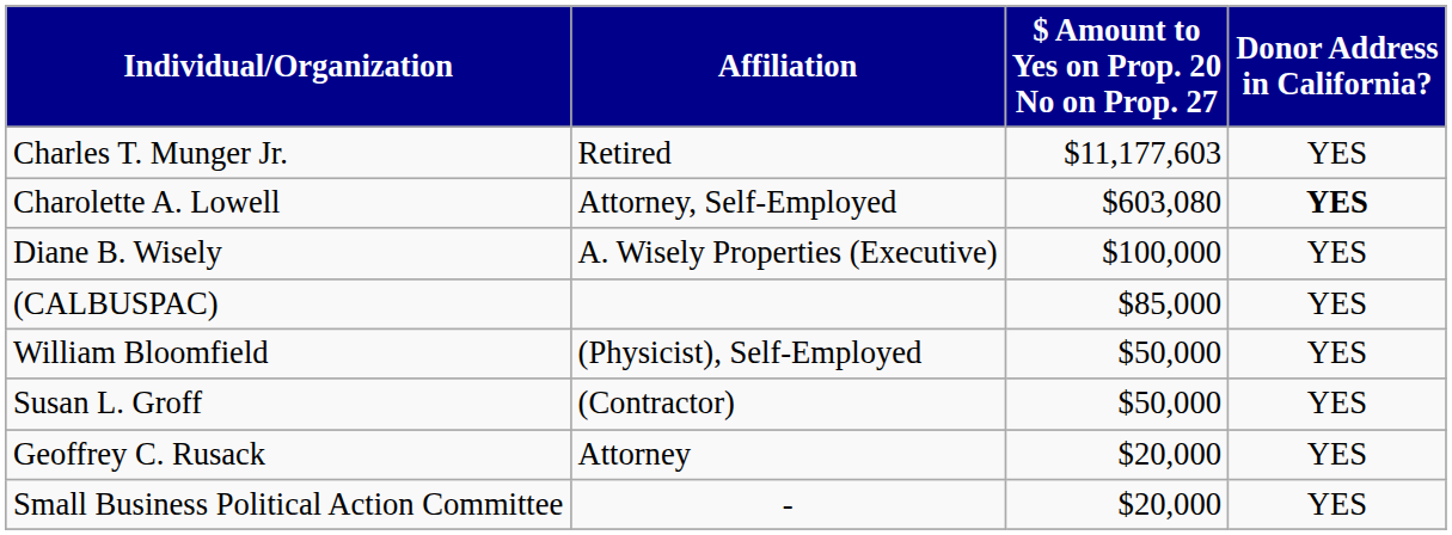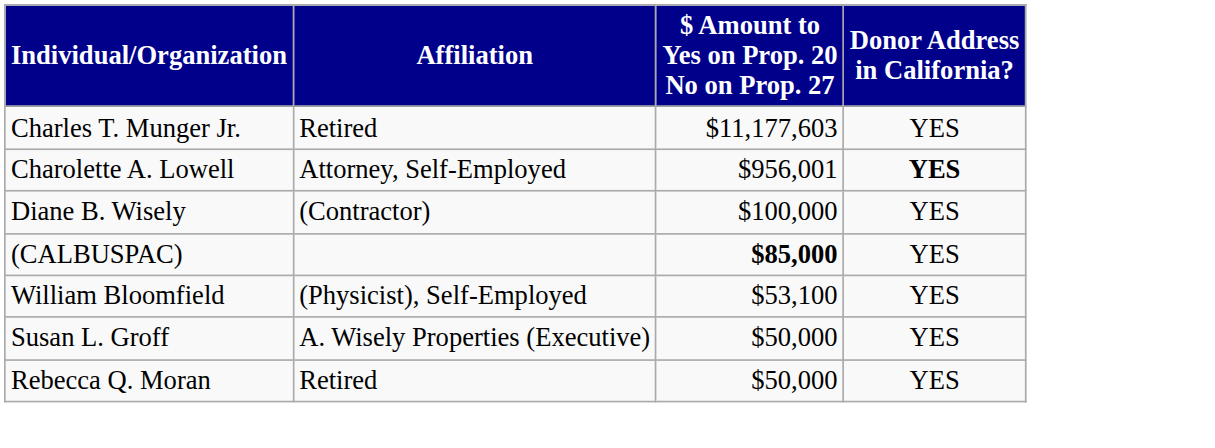 <table class="wikitable" style="" style="width:75%;">
 <tr>
 <th style="background-color:#00008B; color: white;">Individual/Organization</th>
 <th style="background-color:#00008B; color: white;">Affiliation</th>
 <th style="background-color:#00008B; color: white;">$ Amount to<br>Yes on Prop. 20<br>No on Prop. 27</th>
 <th style="background-color:#00008B; color: white;">Donor Address<br>in California?</th>
 </tr>
 <tr>
 <td>Charles T. Munger Jr.</td>
 <td align="left">Retired</td>
 <td align="right">$11,177,603</td>
 <td align="center">YES</td>
 </tr>
 <tr>
 <td>Charolette A. Lowell</td>
 <td align="left">Attorney, Self-Employed</td>
-<td align="right">$603,080</td>
+<td align="right">$956,001</td>
 <td align="center"><strong>YES</strong></td>
 </tr>
 <tr>
 <td>Diane B. Wisely</td>
-<td align="left">A. Wisely Properties (Executive)</td>
+<td align="left"> (Contractor)</td>
 <td align="right">$100,000</td>
 <td align="center">YES</td>
 </tr>
 <tr>
 <td> (CALBUSPAC)</td>
 <td align="left"></td>
-<td align="right">$85,000</td>
+<td align="right"><strong>$85,000</strong></td>
 <td align="center">YES</td>
 </tr>
 <tr>
 <td>William Bloomfield</td>
 <td align="left"> (Physicist), Self-Employed</td>
+<td align="right">$53,100</td>
+<td align="center">YES</td>
+</tr>
+<tr>
+<td>Susan L. Groff</td>
+<td align="left">A. Wisely Properties (Executive)</td>
 <td align="right">$50,000</td>
 <td align="center">YES</td>
 </tr>
 <tr>
-<td>Susan L. Groff</td>
-<td align="left"> (Contractor)</td>
+<td>Rebecca Q. Moran</td>
+<td align="left">Retired</td>
 <td align="right">$50,000</td>
 <td align="center">YES</td>
 </tr>
-<tr>
-<td>Geoffrey C. Rusack</td>
-<td align="left">Attorney</td>
-<td align="right">$20,000</td>
-<td align="center">YES</td>
-</tr>
-<tr>
-<td>Small Business Political Action Committee</td>
-<td align="center">-</td>
-<td align="right">$20,000</td>
-<td align="center">YES</td>
-</tr>
 </table>
